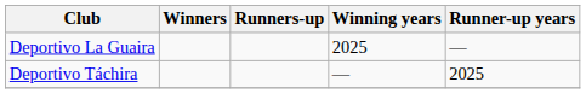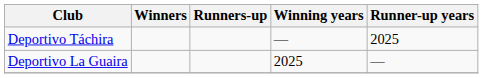 <table class="wikitable sortable">
 <tr>
 <th>Club</th>
 <th>Winners</th>
 <th>Runners-up</th>
 <th>Winning years</th>
 <th>Runner-up years</th>
 </tr>
 <tr>
+<td><a href='#'>Deportivo Táchira</a></td>
+<td></td>
+<td></td>
+<td>—</td>
+<td>2025</td>
+</tr>
+<tr>
 <td><a href='#'>Deportivo La Guaira</a></td>
 <td></td>
 <td></td>
 <td>2025</td>
 <td>—</td>
 </tr>
 <tr>
-<td><a href='#'>Deportivo Táchira</a></td>
-<td></td>
-<td></td>
-<td>—</td>
-<td>2025</td>
-</tr>
-<tr>
 </tr>
 </table>
